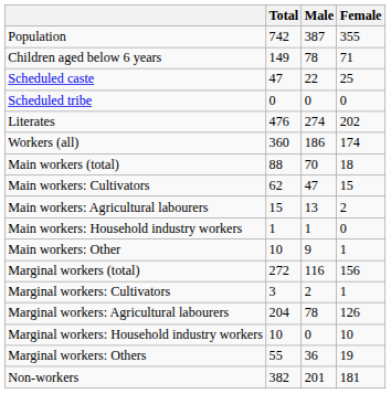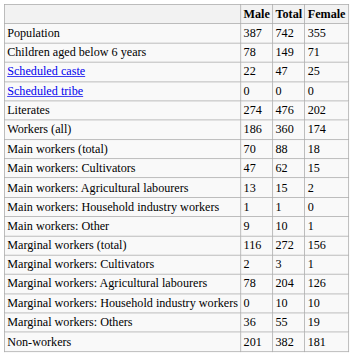 <table class="wikitable sortable">
 <tr>
 <th></th>
+<th>Male</th>
 <th>Total</th>
-<th>Male</th>
 <th>Female</th>
 </tr>
 <tr>
 <td>Population</td>
+<td>387</td>
 <td>742</td>
-<td>387</td>
 <td>355</td>
 </tr>
 <tr>
 <td>Children aged below 6 years</td>
+<td>78</td>
 <td>149</td>
-<td>78</td>
 <td>71</td>
 </tr>
 <tr>
 <td><a href='#'>Scheduled caste</a></td>
+<td>22</td>
 <td>47</td>
-<td>22</td>
 <td>25</td>
 </tr>
 <tr>
 <td><a href='#'>Scheduled tribe</a></td>
 <td>0</td>
 <td>0</td>
 <td>0</td>
 </tr>
 <tr>
 <td>Literates</td>
+<td>274</td>
 <td>476</td>
-<td>274</td>
 <td>202</td>
 </tr>
 <tr>
 <td>Workers (all)</td>
+<td>186</td>
 <td>360</td>
-<td>186</td>
 <td>174</td>
 </tr>
 <tr>
 <td>Main workers (total)</td>
+<td>70</td>
 <td>88</td>
-<td>70</td>
 <td>18</td>
 </tr>
 <tr>
 <td>Main workers: Cultivators</td>
+<td>47</td>
 <td>62</td>
-<td>47</td>
 <td>15</td>
 </tr>
 <tr>
 <td>Main workers: Agricultural labourers</td>
+<td>13</td>
 <td>15</td>
-<td>13</td>
 <td>2</td>
 </tr>
 <tr>
 <td>Main workers: Household industry workers</td>
 <td>1</td>
 <td>1</td>
 <td>0</td>
 </tr>
 <tr>
 <td>Main workers: Other</td>
+<td>9</td>
 <td>10</td>
-<td>9</td>
 <td>1</td>
 </tr>
 <tr>
 <td>Marginal workers (total)</td>
+<td>116</td>
 <td>272</td>
-<td>116</td>
 <td>156</td>
 </tr>
 <tr>
 <td>Marginal workers: Cultivators</td>
+<td>2</td>
 <td>3</td>
-<td>2</td>
 <td>1</td>
 </tr>
 <tr>
 <td>Marginal workers: Agricultural labourers</td>
+<td>78</td>
 <td>204</td>
-<td>78</td>
 <td>126</td>
 </tr>
 <tr>
 <td>Marginal workers: Household industry workers</td>
+<td>0</td>
 <td>10</td>
-<td>0</td>
 <td>10</td>
 </tr>
 <tr>
 <td>Marginal workers: Others</td>
+<td>36</td>
 <td>55</td>
-<td>36</td>
 <td>19</td>
 </tr>
 <tr>
 <td>Non-workers</td>
+<td>201</td>
 <td>382</td>
-<td>201</td>
 <td>181</td>
 </tr>
 </table>
